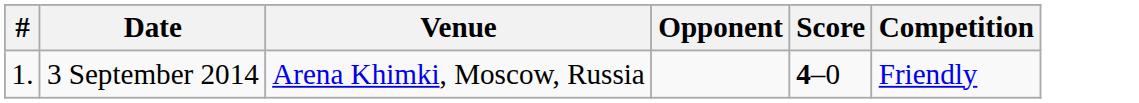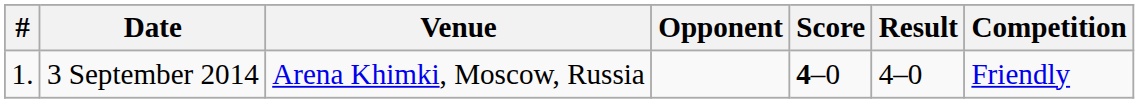 <table class="wikitable">
 <tr>
 <th>#</th>
 <th>Date</th>
 <th>Venue</th>
 <th>Opponent</th>
 <th>Score</th>
+<th>Result</th>
 <th>Competition</th>
 </tr>
 <tr>
 <td>1.</td>
 <td>3 September 2014</td>
 <td><a href='#'>Arena Khimki</a>, Moscow, Russia</td>
 <td></td>
 <td><strong>4</strong>–0</td>
+<td>4–0</td>
 <td><a href='#'>Friendly</a></td>
 </tr>
 </table>
